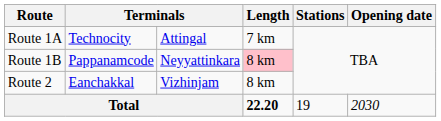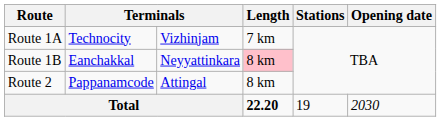 <table class="wikitable">
 <tr>
 <th>Route</th>
 <th colspan="2">Terminals</th>
 <th>Length</th>
 <th>Stations</th>
 <th>Opening date</th>
 </tr>
 <tr>
 <td>Route 1A</td>
 <td><a href='#'>Technocity</a></td>
-<td><a href='#'>Attingal</a></td>
+<td><a href='#'>Vizhinjam</a></td>
 <td>7 km</td>
 <td colspan="2" rowspan="3" align="center">TBA</td>
 </tr>
 <tr>
 <td>Route 1B</td>
-<td><a href='#'>Pappanamcode</a></td>
+<td><a href='#'>Eanchakkal</a></td>
 <td><a href='#'>Neyyattinkara</a></td>
 <td style="background: pink;">8 km</td>
 </tr>
 <tr>
 <td>Route 2</td>
-<td><a href='#'>Eanchakkal</a></td>
-<td><a href='#'>Vizhinjam</a></td>
+<td><a href='#'>Pappanamcode</a></td>
+<td><a href='#'>Attingal</a></td>
 <td>8 km</td>
 </tr>
 <tr>
 <th colspan="3">Total</th>
 <td><strong>22.20</strong></td>
 <td>19</td>
 <td><em>2030</em></td>
 </tr>
 </table>
